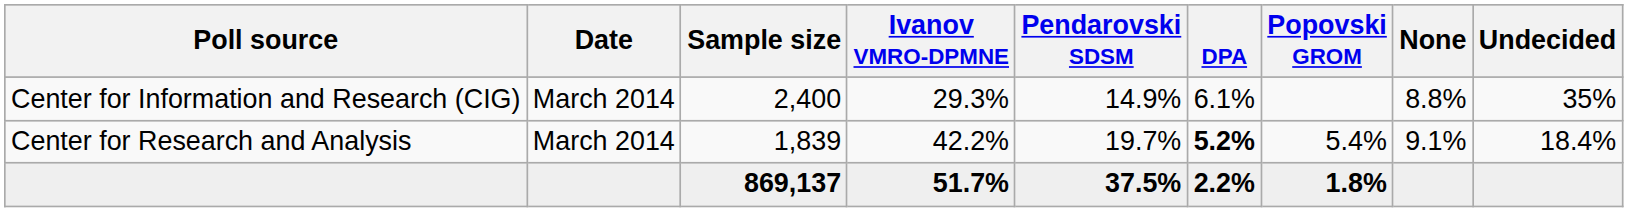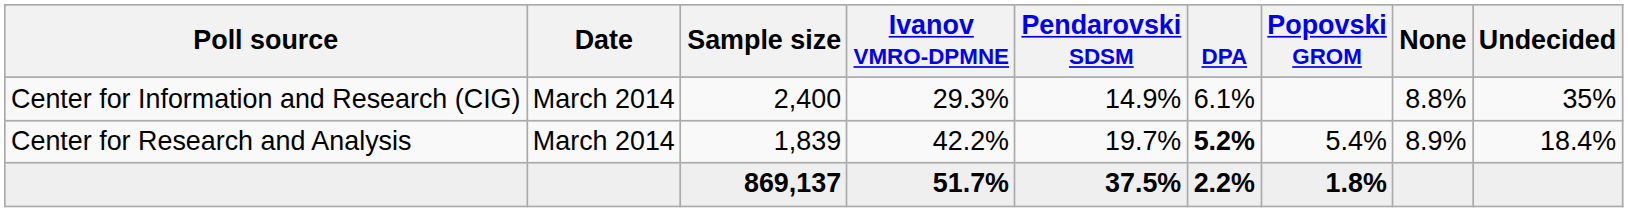 <table class=wikitable style=text-align:right>
 <tr>
 <th>Poll source</th>
 <th>Date</th>
 <th>Sample size</th>
 <th><a href='#'>Ivanov</a><br><small><a href='#'>VMRO-DPMNE</a></small></th>
 <th><a href='#'>Pendarovski</a><br><small><a href='#'>SDSM</a></small></th>
 <th><br><small><a href='#'>DPA</a></small></th>
 <th><a href='#'>Popovski</a><br><small><a href='#'>GROM</a></small></th>
 <th>None</th>
 <th>Undecided</th>
 </tr>
 <tr>
 <td align=left>Center for Information and Research (CIG)</td>
 <td>March 2014</td>
 <td>2,400</td>
 <td>29.3%</td>
 <td>14.9%</td>
 <td>6.1%</td>
 <td></td>
 <td>8.8%</td>
 <td>35%</td>
 </tr>
 <tr>
 <td align=left>Center for Research and Analysis</td>
 <td>March 2014</td>
 <td>1,839</td>
 <td>42.2%</td>
 <td>19.7%</td>
 <td><strong>5.2%</strong></td>
 <td>5.4%</td>
-<td>9.1%</td>
+<td>8.9%</td>
 <td>18.4%</td>
 </tr>
 <tr style="background:#EFEFEF; font-weight:bold;">
 <td></td>
 <td></td>
 <td>869,137</td>
 <td>51.7%</td>
 <td>37.5%</td>
 <td>2.2%</td>
 <td>1.8%</td>
 <td></td>
 <td></td>
 </tr>
 </table>
